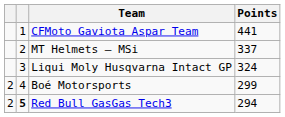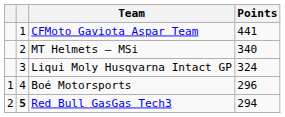 <table class="wikitable" style="font-size: 95%;">
 <tr>
 <th></th>
 <th></th>
 <th>Team</th>
 <th>Points</th>
 </tr>
 <tr>
 <td></td>
 <td align=center>1</td>
 <td> <a href='#'>CFMoto Gaviota Aspar Team</a></td>
 <td align=left>441</td>
 </tr>
 <tr>
 <td></td>
 <td align=center>2</td>
 <td> MT Helmets – MSi</td>
-<td align=left>337</td>
+<td align=left>340</td>
 </tr>
 <tr>
 <td></td>
 <td align=center>3</td>
 <td> Liqui Moly Husqvarna Intact GP</td>
 <td align=left>324</td>
 </tr>
 <tr>
-<td> 2</td>
+<td> 1</td>
 <td align=center>4</td>
 <td> Boé Motorsports</td>
-<td align=left>299</td>
+<td align=left>296</td>
 </tr>
 <tr>
 <td> 2</td>
 <td align=center><strong>5</strong></td>
 <td> <a href='#'>Red Bull GasGas Tech3</a></td>
 <td align=left>294</td>
 </tr>
 </table>
